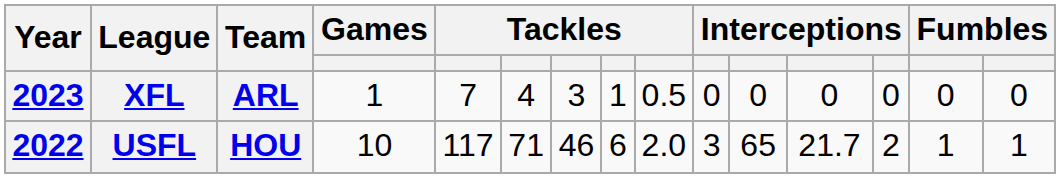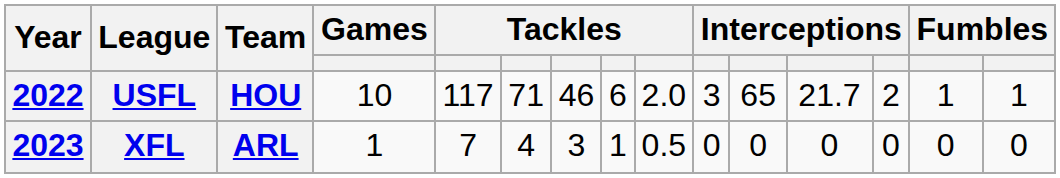 <table class="wikitable" style="text-align: center;">
 <tr>
 <th rowspan="2">Year</th>
 <th rowspan="2">League</th>
 <th rowspan="2">Team</th>
 <th colspan="1">Games</th>
 <th colspan="5">Tackles</th>
 <th colspan="4">Interceptions</th>
 <th colspan="2">Fumbles</th>
 </tr>
 <tr>
 <th></th>
 <th></th>
 <th></th>
 <th></th>
 <th></th>
 <th></th>
 <th></th>
 <th></th>
 <th></th>
 <th></th>
 <th></th>
 <th></th>
 </tr>
 <tr>
+<th><a href='#'>2022</a></th>
+<th><a href='#'>USFL</a></th>
+<th><a href='#'>HOU</a></th>
+<td>10</td>
+<td>117</td>
+<td>71</td>
+<td>46</td>
+<td>6</td>
+<td>2.0</td>
+<td>3</td>
+<td>65</td>
+<td>21.7</td>
+<td>2</td>
+<td>1</td>
+<td>1</td>
+</tr>
+<tr>
 <th><a href='#'>2023</a></th>
 <th><a href='#'>XFL</a></th>
 <th><a href='#'>ARL</a></th>
 <td>1</td>
 <td>7</td>
 <td>4</td>
 <td>3</td>
 <td>1</td>
 <td>0.5</td>
 <td>0</td>
 <td>0</td>
 <td>0</td>
 <td>0</td>
 <td>0</td>
 <td>0</td>
 </tr>
-<tr>
-<th><a href='#'>2022</a></th>
-<th><a href='#'>USFL</a></th>
-<th><a href='#'>HOU</a></th>
-<td>10</td>
-<td>117</td>
-<td>71</td>
-<td>46</td>
-<td>6</td>
-<td>2.0</td>
-<td>3</td>
-<td>65</td>
-<td>21.7</td>
-<td>2</td>
-<td>1</td>
-<td>1</td>
-</tr>
 </table>
